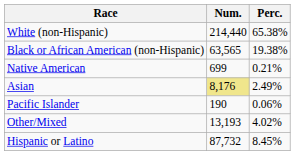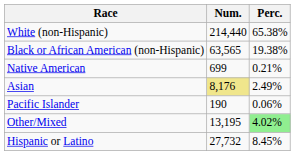 <table class="wikitable">
 <tr>
 <th>Race</th>
 <th>Num.</th>
 <th>Perc.</th>
 </tr>
 <tr>
 <td><a href='#'>White</a> (non-Hispanic)</td>
 <td>214,440</td>
 <td>65.38%</td>
 </tr>
 <tr>
 <td><a href='#'>Black or African American</a> (non-Hispanic)</td>
 <td>63,565</td>
 <td>19.38%</td>
 </tr>
 <tr>
 <td><a href='#'>Native American</a></td>
 <td>699</td>
 <td>0.21%</td>
 </tr>
 <tr>
 <td><a href='#'>Asian</a></td>
 <td style="background: khaki;">8,176</td>
 <td>2.49%</td>
 </tr>
 <tr>
 <td><a href='#'>Pacific Islander</a></td>
 <td>190</td>
 <td>0.06%</td>
 </tr>
 <tr>
 <td><a href='#'>Other/Mixed</a></td>
-<td>13,193</td>
-<td>4.02%</td>
+<td>13,195</td>
+<td style="background: lightgreen;">4.02%</td>
 </tr>
 <tr>
 <td><a href='#'>Hispanic</a> or <a href='#'>Latino</a></td>
-<td>87,732</td>
+<td>27,732</td>
 <td>8.45%</td>
 </tr>
 </table>
